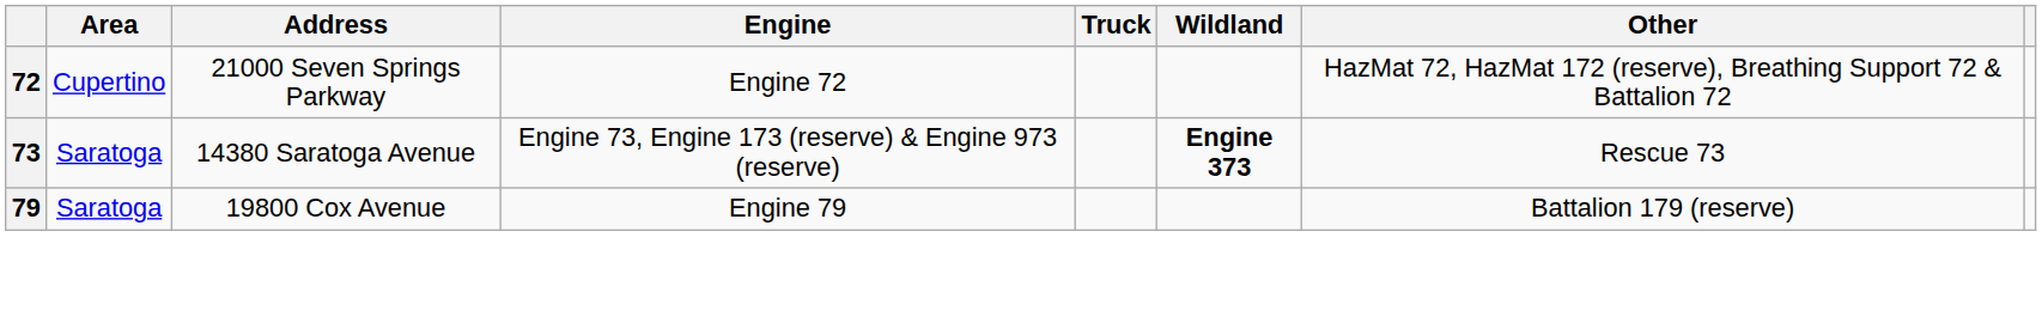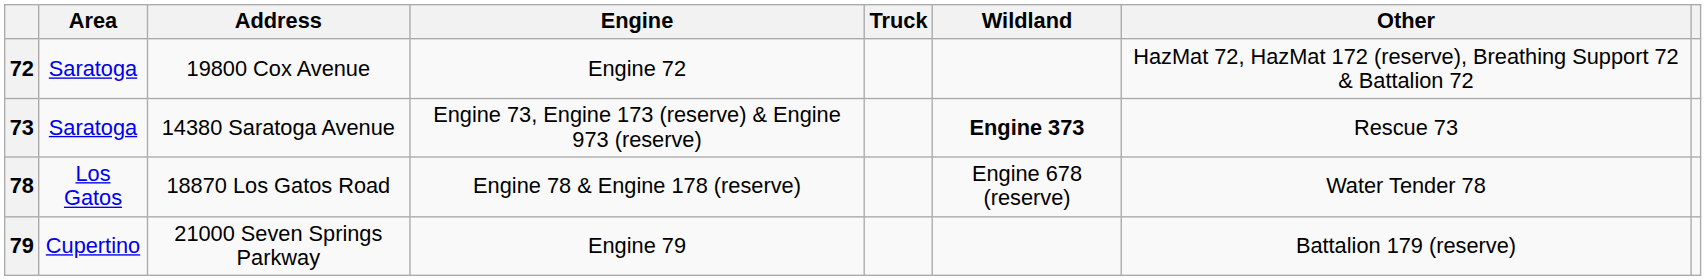 <table class=wikitable style="text-align:center;">
 <tr>
 <th></th>
 <th>Area</th>
 <th>Address</th>
 <th>Engine</th>
 <th>Truck</th>
 <th>Wildland</th>
 <th>Other</th>
 <th></th>
 </tr>
 <tr>
 <th>72</th>
-<td><a href='#'>Cupertino</a></td>
-<td>21000 Seven Springs Parkway</td>
+<td><a href='#'>Saratoga</a></td>
+<td>19800 Cox Avenue</td>
 <td>Engine 72</td>
 <td></td>
 <td></td>
 <td>HazMat 72, HazMat 172 (reserve), Breathing Support 72 & Battalion 72</td>
 <td></td>
 </tr>
 <tr>
 <th>73</th>
 <td><a href='#'>Saratoga</a></td>
 <td>14380 Saratoga Avenue</td>
 <td>Engine 73, Engine 173 (reserve) & Engine 973 (reserve)</td>
 <td></td>
 <td><strong>Engine 373</strong></td>
 <td>Rescue 73</td>
 <td></td>
 </tr>
 <tr>
+<th>78</th>
+<td><a href='#'>Los Gatos</a></td>
+<td>18870 Los Gatos Road</td>
+<td>Engine 78 & Engine 178 (reserve)</td>
+<td></td>
+<td>Engine 678 (reserve)</td>
+<td>Water Tender 78</td>
+<td></td>
+</tr>
+<tr>
 <th>79</th>
-<td><a href='#'>Saratoga</a></td>
-<td>19800 Cox Avenue</td>
+<td><a href='#'>Cupertino</a></td>
+<td>21000 Seven Springs Parkway</td>
 <td>Engine 79</td>
 <td></td>
 <td></td>
 <td>Battalion 179 (reserve)</td>
 <td></td>
 </tr>
 </table>
